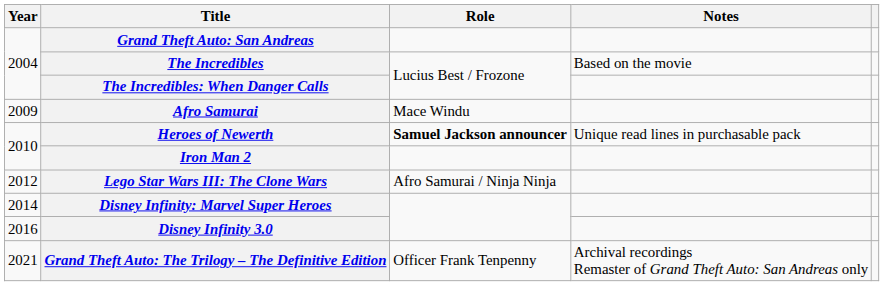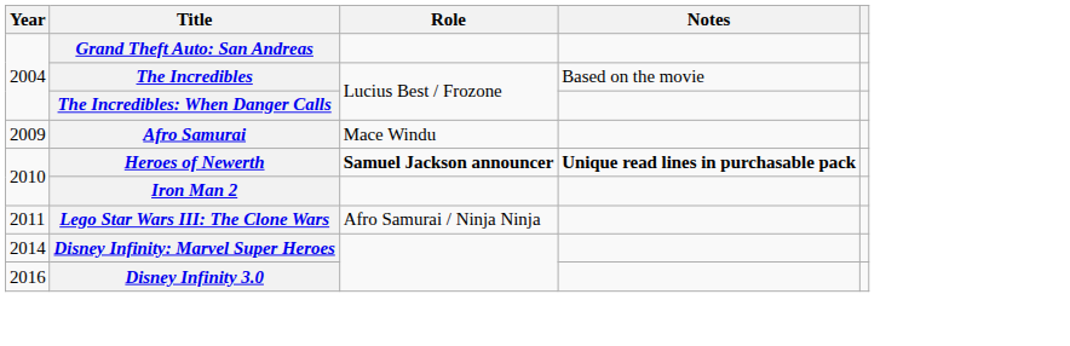 <table class="wikitable plainrowheaders sortable">
 <tr>
 <th scope="col">Year</th>
 <th scope="col">Title</th>
 <th scope="col">Role</th>
 <th scope="col" class="unsortable">Notes</th>
 <th scope="col" class="unsortable"></th>
 </tr>
 <tr>
 <td rowspan=3>2004</td>
 <th scope="row"><em><a href='#'>Grand Theft Auto: San Andreas</a></em></th>
 <td></td>
 <td></td>
 <td style="text-align:center;"></td>
 </tr>
 <tr>
 <th scope="row"><em><a href='#'>The Incredibles</a></em></th>
 <td rowspan="2">Lucius Best / Frozone</td>
 <td>Based on the movie</td>
 <td style="text-align:center;"></td>
 </tr>
 <tr>
 <th scope="row"><em><a href='#'>The Incredibles: When Danger Calls</a></em></th>
 <td></td>
 <td style="text-align:center;"></td>
 </tr>
 <tr>
 <td>2009</td>
 <th scope="row"><em><a href='#'>Afro Samurai</a></em></th>
 <td>Mace Windu</td>
 <td></td>
 <td style="text-align:center;"></td>
 </tr>
 <tr>
 <td rowspan=2>2010</td>
 <th scope="row"><em><a href='#'>Heroes of Newerth</a></em></th>
 <td><strong>Samuel Jackson announcer</strong></td>
-<td>Unique read lines in purchasable pack</td>
+<td><strong>Unique read lines in purchasable pack</strong></td>
 <td style="text-align:center;"></td>
 </tr>
 <tr>
 <th scope="row"><em><a href='#'>Iron Man 2</a></em></th>
 <td></td>
 <td></td>
 <td style="text-align:center;"></td>
 </tr>
 <tr>
-<td>2012</td>
+<td>2011</td>
 <th scope="row"><em><a href='#'>Lego Star Wars III: The Clone Wars</a></em></th>
 <td>Afro Samurai / Ninja Ninja</td>
 <td></td>
 <td style="text-align:center;"></td>
 </tr>
 <tr>
 <td>2014</td>
 <th scope="row"><em><a href='#'>Disney Infinity: Marvel Super Heroes</a></em></th>
 <td rowspan="2"></td>
 <td></td>
 <td style="text-align:center;"></td>
 </tr>
 <tr>
 <td>2016</td>
 <th scope="row"><em><a href='#'>Disney Infinity 3.0</a></em></th>
 <td></td>
 <td style="text-align:center;"></td>
 </tr>
-<tr>
-<td>2021</td>
-<th scope="row"><em><a href='#'>Grand Theft Auto: The Trilogy – The Definitive Edition</a></em></th>
-<td>Officer Frank Tenpenny</td>
-<td>Archival recordings<br>Remaster of <em>Grand Theft Auto: San Andreas</em> only</td>
-<td style="text-align:center;"></td>
-</tr>
 </table>
